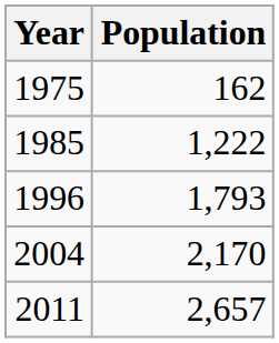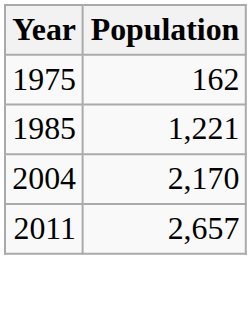 <table class="wikitable" style="line-height:1.1em;">
 <tr>
 <th>Year</th>
 <th>Population</th>
 </tr>
 <tr align="right">
 <td>1975</td>
 <td>162</td>
 </tr>
 <tr align="right">
 <td>1985</td>
-<td>1,222</td>
-</tr>
-<tr align="right">
-<td>1996</td>
-<td>1,793</td>
+<td>1,221</td>
 </tr>
 <tr align="right">
 <td>2004</td>
 <td>2,170</td>
 </tr>
 <tr align="right">
 <td>2011</td>
 <td>2,657</td>
 </tr>
 </table>
